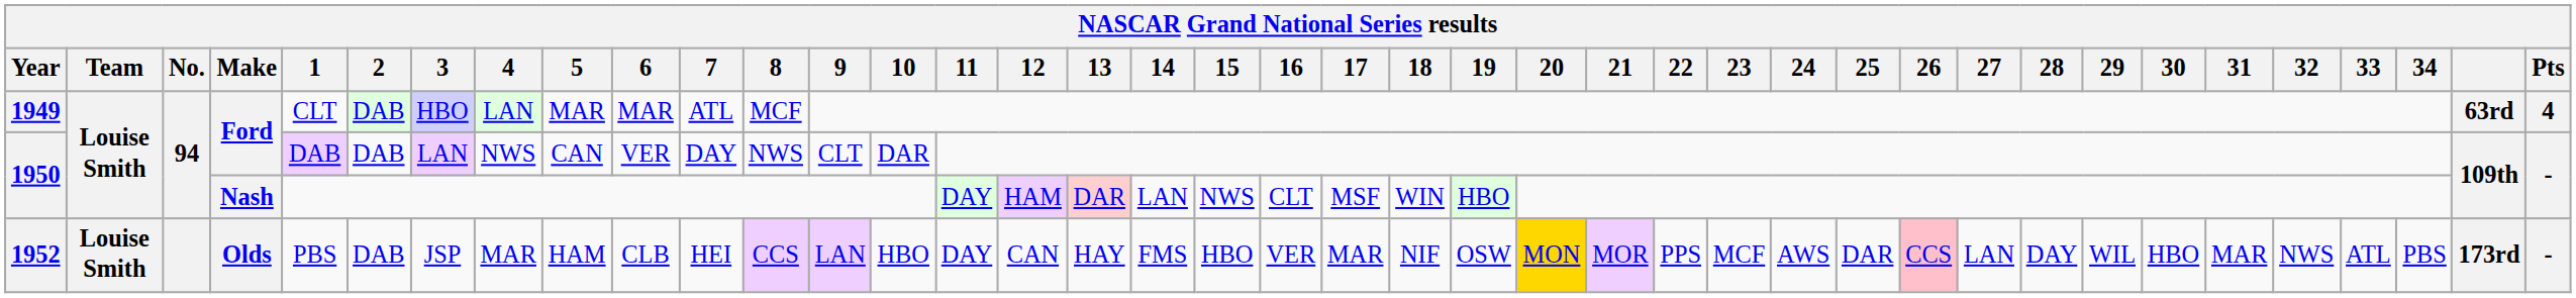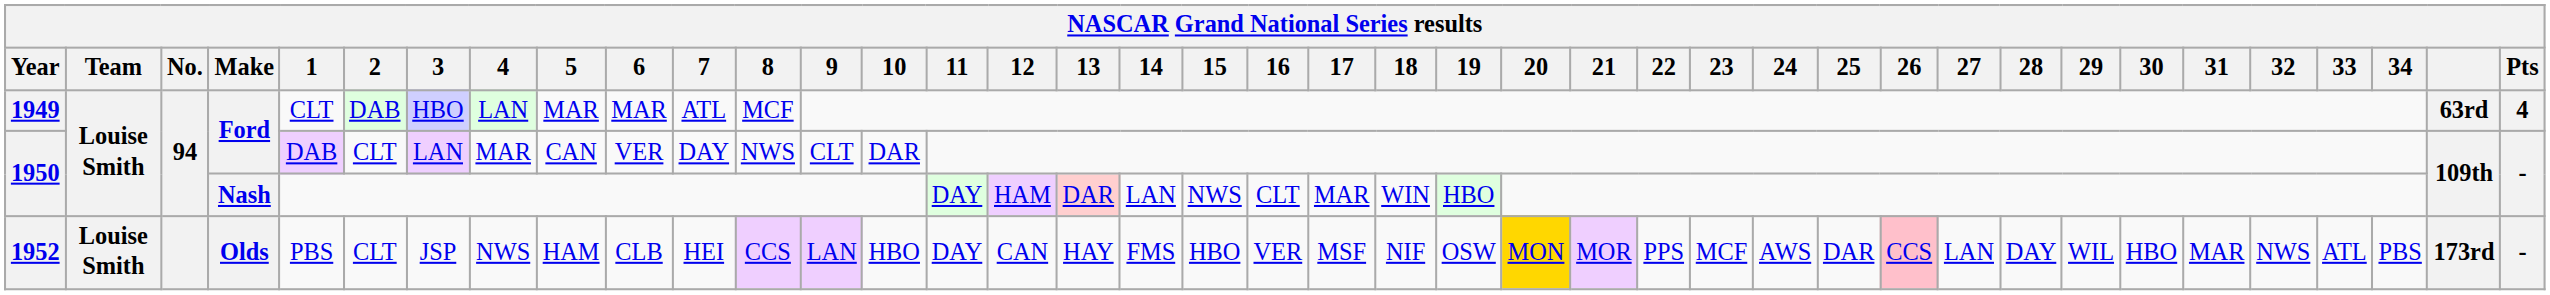 <table class="wikitable" style="text-align:center; font-size:75%">
 <tr>
 <th colspan="68"><a href='#'>NASCAR</a> <a href='#'>Grand National Series</a> results</th>
 </tr>
 <tr>
 <th>Year</th>
 <th>Team</th>
 <th>No.</th>
 <th>Make</th>
 <th>1</th>
 <th>2</th>
 <th>3</th>
 <th>4</th>
 <th>5</th>
 <th>6</th>
 <th>7</th>
 <th>8</th>
 <th>9</th>
 <th>10</th>
 <th>11</th>
 <th>12</th>
 <th>13</th>
 <th>14</th>
 <th>15</th>
 <th>16</th>
 <th>17</th>
 <th>18</th>
 <th>19</th>
 <th>20</th>
 <th>21</th>
 <th>22</th>
 <th>23</th>
 <th>24</th>
 <th>25</th>
 <th>26</th>
 <th>27</th>
 <th>28</th>
 <th>29</th>
 <th>30</th>
 <th>31</th>
 <th>32</th>
 <th>33</th>
 <th>34</th>
 <th></th>
 <th>Pts</th>
 </tr>
 <tr>
 <th><a href='#'>1949</a></th>
 <th rowspan=3>Louise Smith</th>
 <th rowspan=3>94</th>
 <th rowspan=2><a href='#'>Ford</a></th>
 <td><a href='#'>CLT</a></td>
 <td style="background:#DFFFDF;"><a href='#'>DAB</a><br></td>
 <td style="background:#CFCFFF;"><a href='#'>HBO</a><br></td>
 <td style="background:#DFFFDF;"><a href='#'>LAN</a><br></td>
 <td><a href='#'>MAR</a></td>
 <td><a href='#'>MAR</a></td>
 <td><a href='#'>ATL</a></td>
 <td><a href='#'>MCF</a></td>
 <td colspan=26></td>
 <th>63rd</th>
 <th>4</th>
 </tr>
 <tr>
 <th rowspan=2><a href='#'>1950</a></th>
 <td style="background:#EFCFFF;"><a href='#'>DAB</a><br></td>
-<td><a href='#'>DAB</a></td>
+<td><a href='#'>CLT</a></td>
 <td style="background:#EFCFFF;"><a href='#'>LAN</a><br></td>
-<td><a href='#'>NWS</a></td>
+<td><a href='#'>MAR</a></td>
 <td><a href='#'>CAN</a></td>
 <td><a href='#'>VER</a></td>
 <td><a href='#'>DAY</a></td>
 <td><a href='#'>NWS</a></td>
 <td><a href='#'>CLT</a></td>
 <td><a href='#'>DAR</a></td>
 <td colspan=24></td>
 <th rowspan=2>109th</th>
 <th rowspan=2>-</th>
 </tr>
 <tr>
 <th><a href='#'>Nash</a></th>
 <td colspan=10></td>
 <td style="background:#DFFFDF;"><a href='#'>DAY</a><br></td>
 <td style="background:#EFCFFF;"><a href='#'>HAM</a><br></td>
 <td style="background:#FFCFCF;"><a href='#'>DAR</a><br></td>
 <td><a href='#'>LAN</a></td>
 <td><a href='#'>NWS</a></td>
 <td><a href='#'>CLT</a></td>
-<td><a href='#'>MSF</a></td>
+<td><a href='#'>MAR</a></td>
 <td><a href='#'>WIN</a></td>
 <td style="background:#DFFFDF;"><a href='#'>HBO</a><br></td>
 <td colspan=15></td>
 </tr>
 <tr>
 <th><a href='#'>1952</a></th>
 <th>Louise Smith</th>
 <th></th>
 <th><a href='#'>Olds</a></th>
 <td><a href='#'>PBS</a></td>
-<td><a href='#'>DAB</a></td>
+<td><a href='#'>CLT</a></td>
 <td><a href='#'>JSP</a></td>
-<td><a href='#'>MAR</a></td>
+<td><a href='#'>NWS</a></td>
 <td><a href='#'>HAM</a></td>
 <td><a href='#'>CLB</a></td>
 <td><a href='#'>HEI</a></td>
 <td style="background:#EFCFFF;"><a href='#'>CCS</a><br></td>
 <td style="background:#EFCFFF;"><a href='#'>LAN</a><br></td>
 <td><a href='#'>HBO</a></td>
 <td><a href='#'>DAY</a></td>
 <td><a href='#'>CAN</a></td>
 <td><a href='#'>HAY</a></td>
 <td><a href='#'>FMS</a></td>
 <td><a href='#'>HBO</a></td>
 <td><a href='#'>VER</a></td>
-<td><a href='#'>MAR</a></td>
+<td><a href='#'>MSF</a></td>
 <td><a href='#'>NIF</a></td>
 <td><a href='#'>OSW</a></td>
 <td style="background: gold;"><a href='#'>MON</a></td>
 <td style="background:#EFCFFF;"><a href='#'>MOR</a><br></td>
 <td><a href='#'>PPS</a></td>
 <td><a href='#'>MCF</a></td>
 <td><a href='#'>AWS</a></td>
 <td><a href='#'>DAR</a></td>
 <td style="background: pink;"><a href='#'>CCS</a></td>
 <td><a href='#'>LAN</a></td>
 <td><a href='#'>DAY</a></td>
 <td><a href='#'>WIL</a></td>
 <td><a href='#'>HBO</a></td>
 <td><a href='#'>MAR</a></td>
 <td><a href='#'>NWS</a></td>
 <td><a href='#'>ATL</a></td>
 <td><a href='#'>PBS</a></td>
 <th>173rd</th>
 <th>-</th>
 </tr>
 </table>
